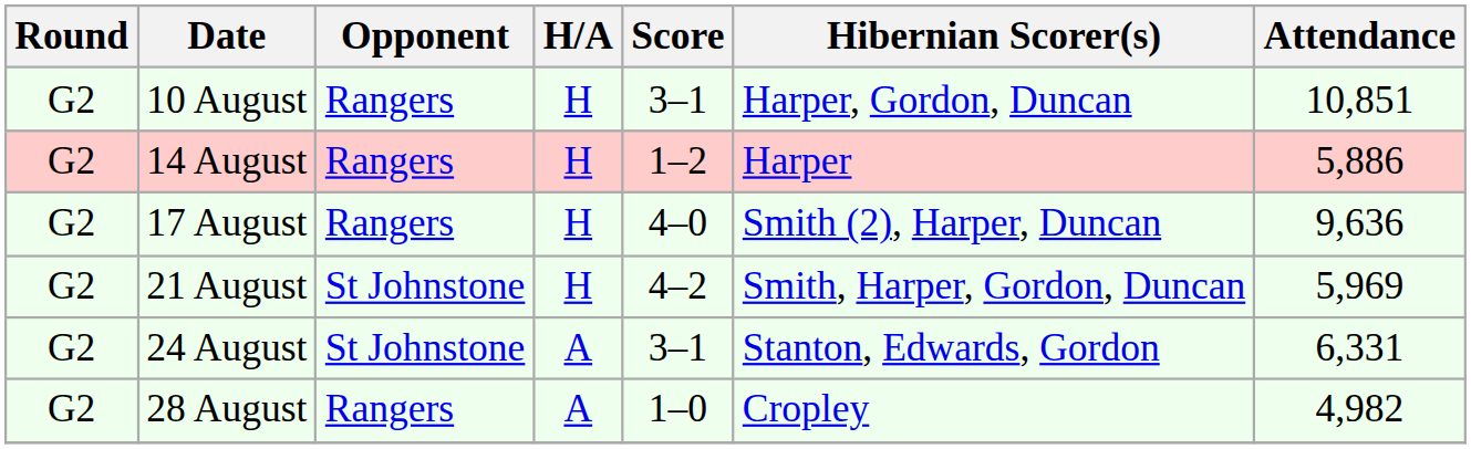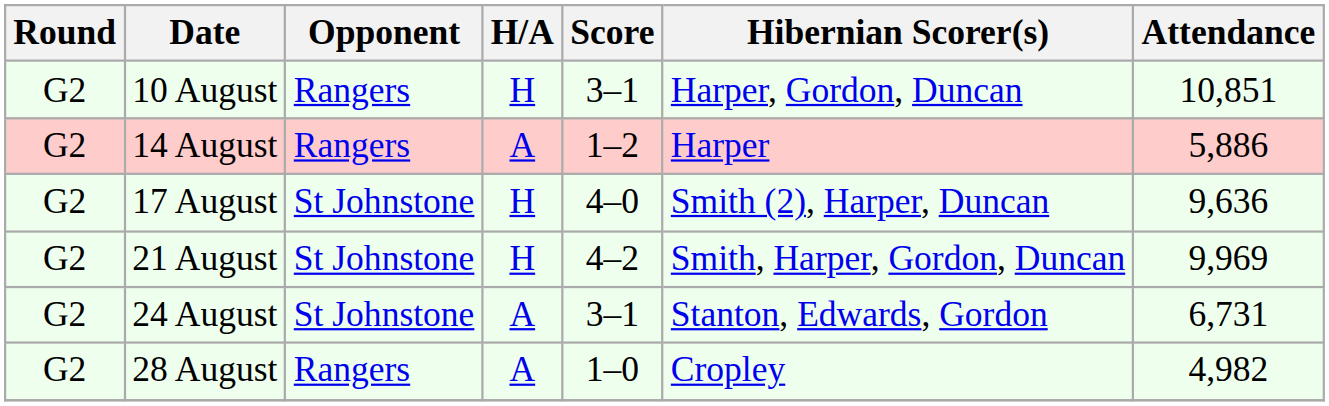 <table class="wikitable" style="text-align:center">
 <tr>
 <th>Round</th>
 <th>Date</th>
 <th>Opponent</th>
 <th>H/A</th>
 <th>Score</th>
 <th>Hibernian Scorer(s)</th>
 <th>Attendance</th>
 </tr>
 <tr bgcolor=#EEFFEE>
 <td>G2</td>
 <td align=left>10 August</td>
 <td align=left><a href='#'>Rangers</a></td>
 <td><a href='#'>H</a></td>
 <td>3–1</td>
 <td align=left><a href='#'>Harper</a>, <a href='#'>Gordon</a>, <a href='#'>Duncan</a></td>
 <td>10,851</td>
 </tr>
 <tr bgcolor=#FFCCCC>
 <td>G2</td>
 <td align=left>14 August</td>
 <td align=left><a href='#'>Rangers</a></td>
-<td><a href='#'>H</a></td>
+<td><a href='#'>A</a></td>
 <td>1–2</td>
 <td align=left><a href='#'>Harper</a></td>
 <td>5,886</td>
 </tr>
 <tr bgcolor=#EEFFEE>
 <td>G2</td>
 <td align=left>17 August</td>
-<td align=left><a href='#'>Rangers</a></td>
+<td align=left><a href='#'>St Johnstone</a></td>
 <td><a href='#'>H</a></td>
 <td>4–0</td>
 <td align=left><a href='#'>Smith (2)</a>, <a href='#'>Harper</a>, <a href='#'>Duncan</a></td>
 <td>9,636</td>
 </tr>
 <tr bgcolor=#EEFFEE>
 <td>G2</td>
 <td align=left>21 August</td>
 <td align=left><a href='#'>St Johnstone</a></td>
 <td><a href='#'>H</a></td>
 <td>4–2</td>
 <td align=left><a href='#'>Smith</a>, <a href='#'>Harper</a>, <a href='#'>Gordon</a>, <a href='#'>Duncan</a></td>
-<td>5,969</td>
+<td>9,969</td>
 </tr>
 <tr bgcolor=#EEFFEE>
 <td>G2</td>
 <td align=left>24 August</td>
 <td align=left><a href='#'>St Johnstone</a></td>
 <td><a href='#'>A</a></td>
 <td>3–1</td>
 <td align=left><a href='#'>Stanton</a>, <a href='#'>Edwards</a>, <a href='#'>Gordon</a></td>
-<td>6,331</td>
+<td>6,731</td>
 </tr>
 <tr bgcolor=#EEFFEE>
 <td>G2</td>
 <td align=left>28 August</td>
 <td align=left><a href='#'>Rangers</a></td>
 <td><a href='#'>A</a></td>
 <td>1–0</td>
 <td align=left><a href='#'>Cropley</a></td>
 <td>4,982</td>
 </tr>
 <tr>
 </tr>
 </table>
